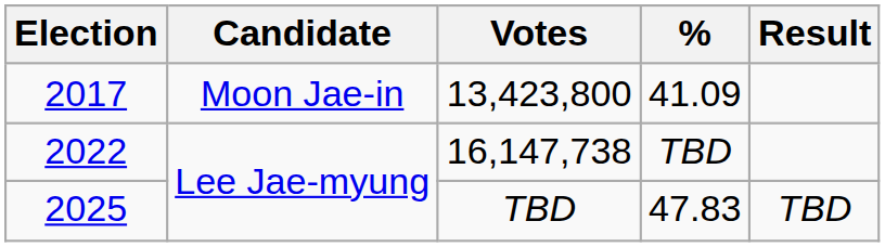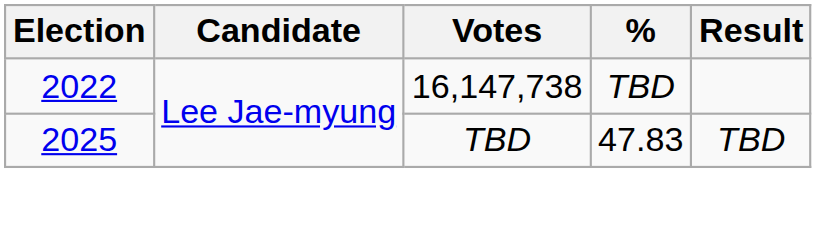 <table class="wikitable" style="text-align:center">
 <tr>
 <th>Election</th>
 <th>Candidate</th>
 <th>Votes</th>
 <th>%</th>
 <th>Result</th>
-</tr>
-<tr>
-<td><a href='#'>2017</a></td>
-<td><a href='#'>Moon Jae-in</a></td>
-<td>13,423,800</td>
-<td>41.09</td>
-<td></td>
 </tr>
 <tr>
 <td><a href='#'>2022</a></td>
 <td rowspan="2"><a href='#'>Lee Jae-myung</a></td>
 <td>16,147,738</td>
 <td><em>TBD</em></td>
 <td></td>
 </tr>
 <tr>
 <td><a href='#'>2025</a></td>
 <td><em>TBD</em></td>
 <td>47.83</td>
 <td><em>TBD</em></td>
 </tr>
 </table>
